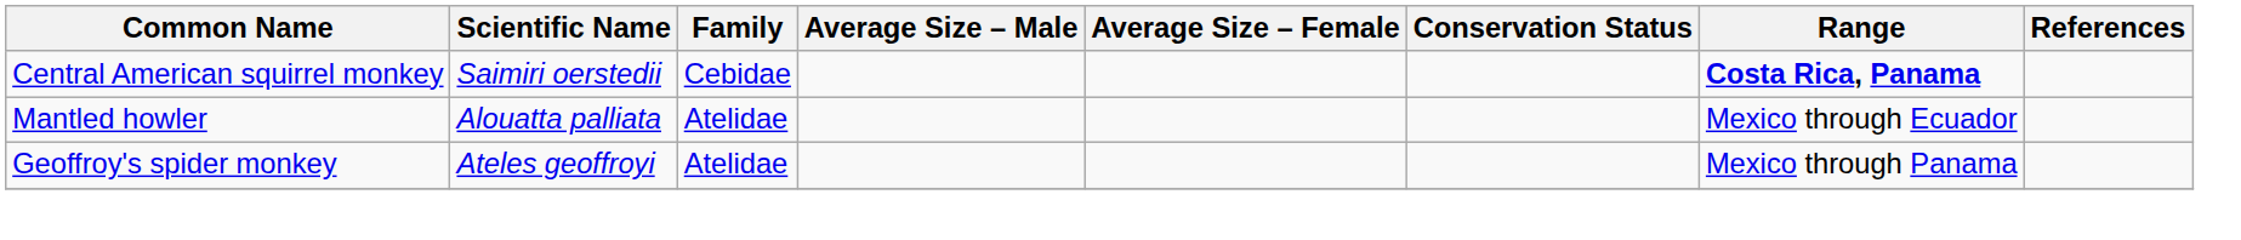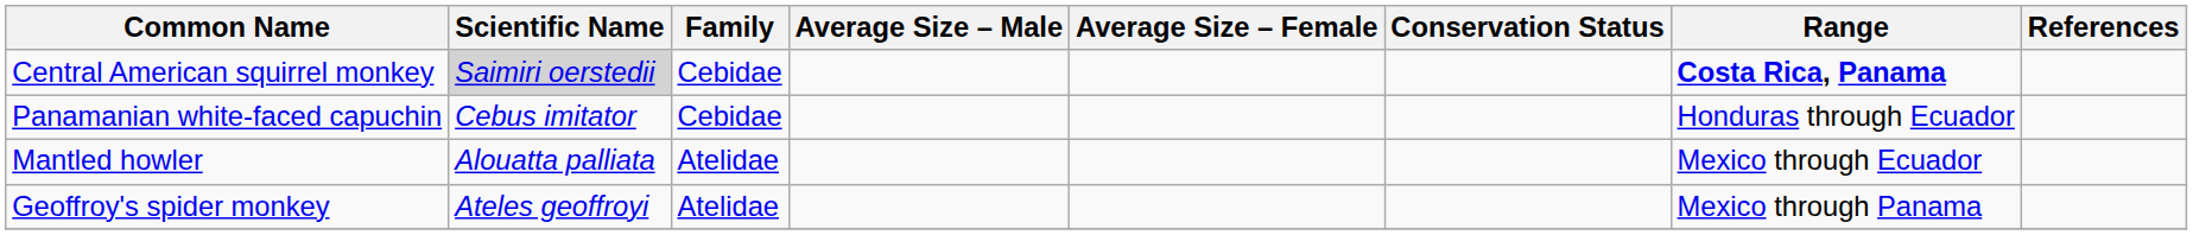 <table class="wikitable sortable">
 <tr>
 <th>Common Name</th>
 <th>Scientific Name</th>
 <th>Family</th>
 <th>Average Size – Male</th>
 <th>Average Size – Female</th>
 <th>Conservation Status</th>
 <th class="unsortable">Range</th>
 <th class="unsortable">References</th>
 </tr>
 <tr>
 <td><a href='#'>Central American squirrel monkey</a></td>
-<td><em><a href='#'>Saimiri oerstedii</a></em></td>
+<td style="background: lightgrey;"><em><a href='#'>Saimiri oerstedii</a></em></td>
 <td><a href='#'>Cebidae</a></td>
 <td></td>
 <td></td>
 <td></td>
 <td><strong><a href='#'>Costa Rica</a>, <a href='#'>Panama</a></strong></td>
+<td></td>
+</tr>
+<tr>
+<td><a href='#'>Panamanian white-faced capuchin</a></td>
+<td><em><a href='#'>Cebus imitator</a></em></td>
+<td><a href='#'>Cebidae</a></td>
+<td></td>
+<td></td>
+<td></td>
+<td><a href='#'>Honduras</a> through <a href='#'>Ecuador</a></td>
 <td></td>
 </tr>
 <tr>
 <td><a href='#'>Mantled howler</a></td>
 <td><em><a href='#'>Alouatta palliata</a></em></td>
 <td><a href='#'>Atelidae</a></td>
 <td></td>
 <td></td>
 <td></td>
 <td><a href='#'>Mexico</a> through <a href='#'>Ecuador</a></td>
 <td></td>
 </tr>
 <tr>
 <td><a href='#'>Geoffroy's spider monkey</a></td>
 <td><em><a href='#'>Ateles geoffroyi</a></em></td>
 <td><a href='#'>Atelidae</a></td>
 <td></td>
 <td></td>
 <td></td>
 <td><a href='#'>Mexico</a> through <a href='#'>Panama</a></td>
 <td></td>
 </tr>
 <tr>
 </tr>
 </table>
